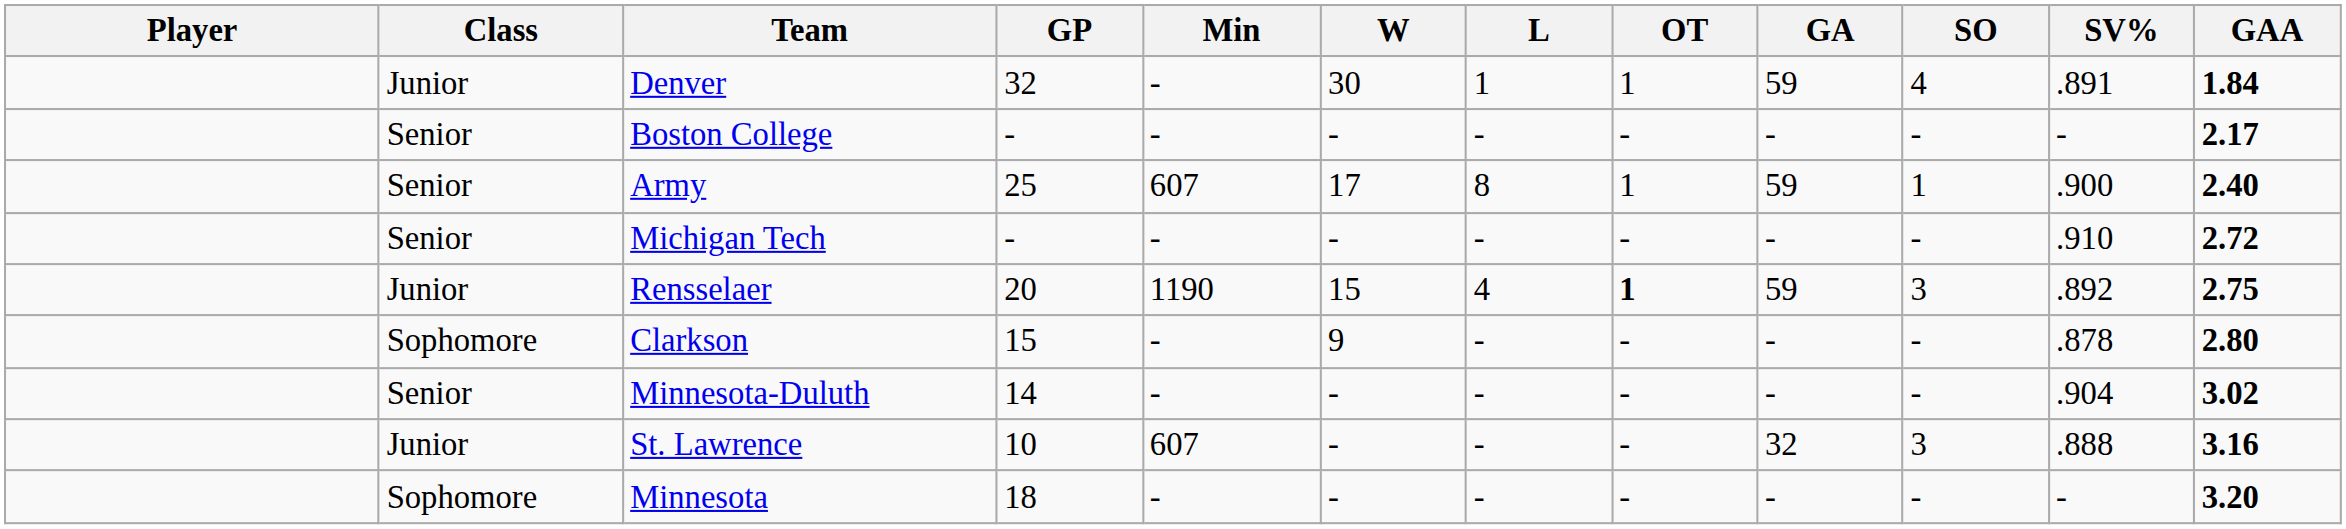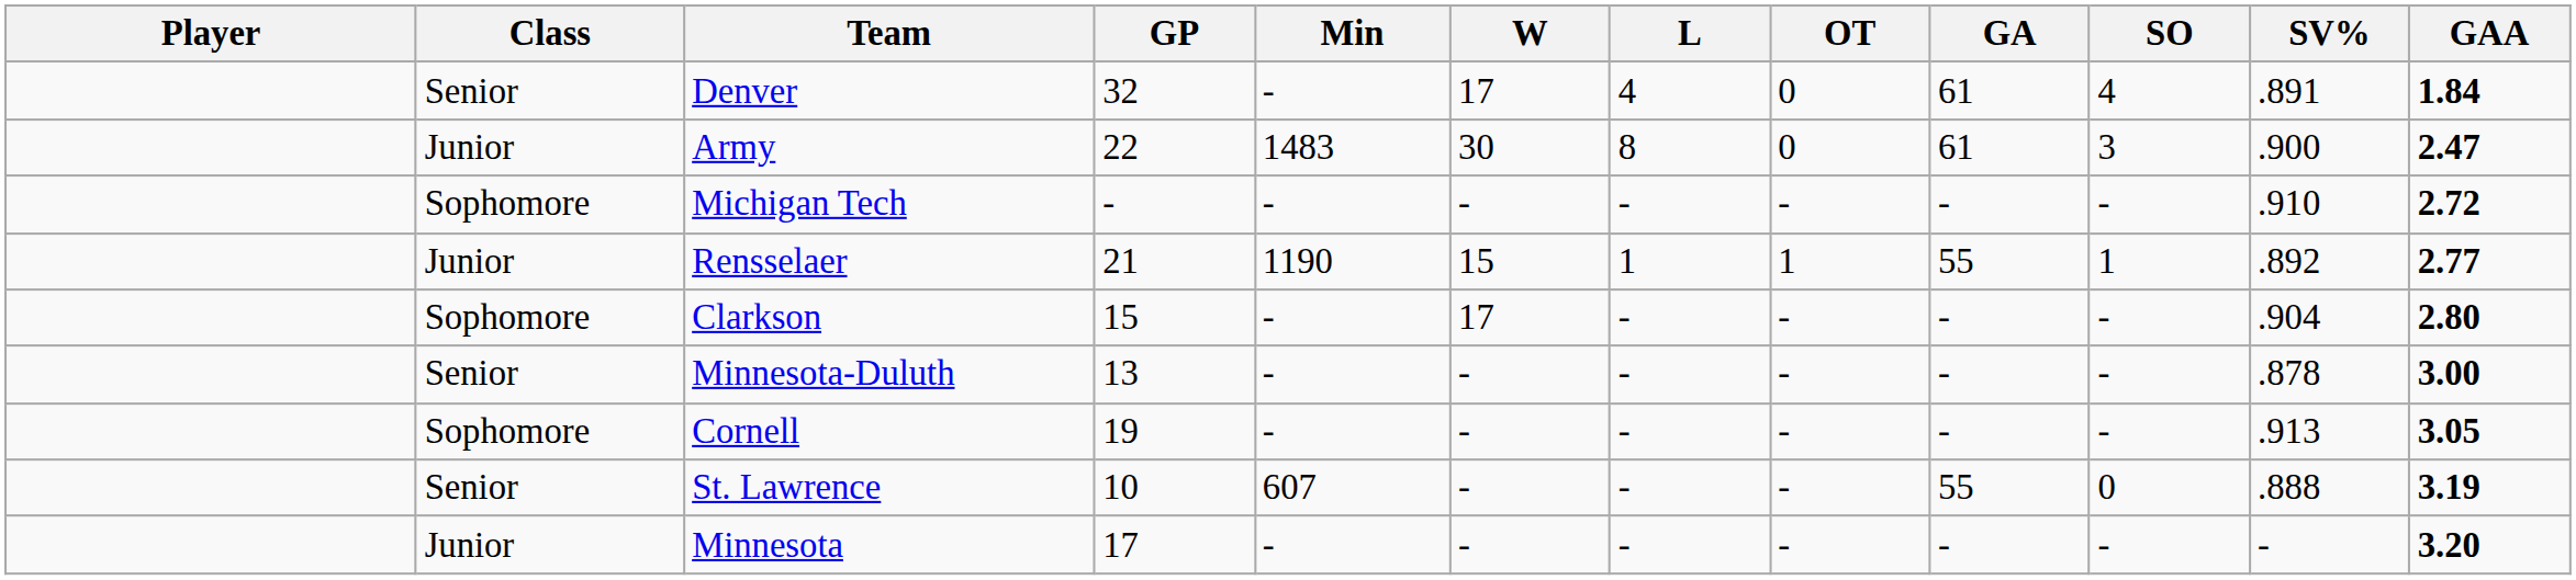 <table class="wikitable sortable">
 <tr>
 <th style="width: 11em;">Player</th>
 <th style="width: 7em;">Class</th>
 <th style="width: 11em;">Team</th>
 <th style="width: 4em;">GP</th>
 <th style="width: 5em;">Min</th>
 <th style="width: 4em;">W</th>
 <th style="width: 4em;">L</th>
 <th style="width: 4em;">OT</th>
 <th style="width: 4em;">GA</th>
 <th style="width: 4em;">SO</th>
 <th style="width: 4em;">SV%</th>
 <th style="width: 4em;">GAA</th>
 </tr>
 <tr>
 <td></td>
-<td>Junior</td>
+<td>Senior</td>
 <td><a href='#'>Denver</a></td>
 <td>32</td>
 <td>-</td>
-<td>30</td>
-<td>1</td>
-<td>1</td>
-<td>59</td>
+<td>17</td>
+<td>4</td>
+<td>0</td>
+<td>61</td>
 <td>4</td>
 <td>.891</td>
 <td><strong>1.84</strong></td>
 </tr>
 <tr>
 <td></td>
-<td>Senior</td>
-<td><a href='#'>Boston College</a></td>
-<td>-</td>
-<td>-</td>
-<td>-</td>
-<td>-</td>
-<td>-</td>
-<td>-</td>
-<td>-</td>
-<td>-</td>
-<td><strong>2.17</strong></td>
+<td>Junior</td>
+<td><a href='#'>Army</a></td>
+<td>22</td>
+<td>1483</td>
+<td>30</td>
+<td>8</td>
+<td>0</td>
+<td>61</td>
+<td>3</td>
+<td>.900</td>
+<td><strong>2.47</strong></td>
 </tr>
 <tr>
 <td></td>
-<td>Senior</td>
-<td><a href='#'>Army</a></td>
-<td>25</td>
-<td>607</td>
-<td>17</td>
-<td>8</td>
-<td>1</td>
-<td>59</td>
-<td>1</td>
-<td>.900</td>
-<td><strong>2.40</strong></td>
-</tr>
-<tr>
-<td></td>
-<td>Senior</td>
+<td>Sophomore</td>
 <td><a href='#'>Michigan Tech</a></td>
 <td>-</td>
 <td>-</td>
 <td>-</td>
 <td>-</td>
 <td>-</td>
 <td>-</td>
 <td>-</td>
 <td>.910</td>
 <td><strong>2.72</strong></td>
 </tr>
 <tr>
 <td></td>
 <td>Junior</td>
 <td><a href='#'>Rensselaer</a></td>
-<td>20</td>
+<td>21</td>
 <td>1190</td>
 <td>15</td>
-<td>4</td>
-<td><strong>1</strong></td>
-<td>59</td>
-<td>3</td>
+<td>1</td>
+<td>1</td>
+<td>55</td>
+<td>1</td>
 <td>.892</td>
-<td><strong>2.75</strong></td>
+<td><strong>2.77</strong></td>
 </tr>
 <tr>
 <td></td>
 <td>Sophomore</td>
 <td><a href='#'>Clarkson</a></td>
 <td>15</td>
 <td>-</td>
-<td>9</td>
+<td>17</td>
 <td>-</td>
 <td>-</td>
 <td>-</td>
 <td>-</td>
-<td>.878</td>
+<td>.904</td>
 <td><strong>2.80</strong></td>
 </tr>
 <tr>
 <td></td>
 <td>Senior</td>
 <td><a href='#'>Minnesota-Duluth</a></td>
-<td>14</td>
+<td>13</td>
 <td>-</td>
 <td>-</td>
 <td>-</td>
 <td>-</td>
 <td>-</td>
 <td>-</td>
-<td>.904</td>
-<td><strong>3.02</strong></td>
+<td>.878</td>
+<td><strong>3.00</strong></td>
 </tr>
 <tr>
 <td></td>
-<td>Junior</td>
+<td>Sophomore</td>
+<td><a href='#'>Cornell</a></td>
+<td>19</td>
+<td>-</td>
+<td>-</td>
+<td>-</td>
+<td>-</td>
+<td>-</td>
+<td>-</td>
+<td>.913</td>
+<td><strong>3.05</strong></td>
+</tr>
+<tr>
+<td></td>
+<td>Senior</td>
 <td><a href='#'>St. Lawrence</a></td>
 <td>10</td>
 <td>607</td>
 <td>-</td>
 <td>-</td>
 <td>-</td>
-<td>32</td>
-<td>3</td>
+<td>55</td>
+<td>0</td>
 <td>.888</td>
-<td><strong>3.16</strong></td>
+<td><strong>3.19</strong></td>
 </tr>
 <tr>
 <td></td>
-<td>Sophomore</td>
+<td>Junior</td>
 <td><a href='#'>Minnesota</a></td>
-<td>18</td>
+<td>17</td>
 <td>-</td>
 <td>-</td>
 <td>-</td>
 <td>-</td>
 <td>-</td>
 <td>-</td>
 <td>-</td>
 <td><strong>3.20</strong></td>
 </tr>
 </table>
